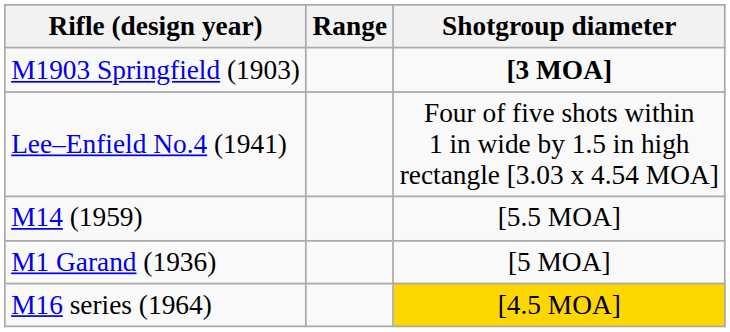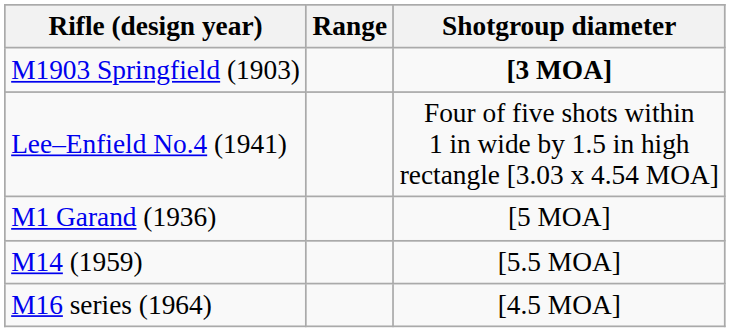 <table class="wikitable" style="text-align: center;">
 <tr>
 <th>Rifle (design year)</th>
 <th>Range</th>
 <th>Shotgroup diameter</th>
 </tr>
 <tr>
 <td style="text-align: left;"><a href='#'>M1903 Springfield</a> (1903)</td>
 <td></td>
 <td><strong> [3 MOA]</strong></td>
 </tr>
 <tr>
 <td style="text-align: left;"><a href='#'>Lee–Enfield No.4</a> (1941)</td>
 <td></td>
 <td>Four of five shots within <br>1 in wide by 1.5 in high <br> rectangle [3.03 x 4.54 MOA]</td>
 </tr>
 <tr>
+<td style="text-align: left;"><a href='#'>M1 Garand</a> (1936)</td>
+<td></td>
+<td> [5 MOA]</td>
+</tr>
+<tr>
 <td style="text-align: left;"><a href='#'>M14</a> (1959)</td>
 <td></td>
 <td> [5.5 MOA]</td>
 </tr>
 <tr>
-<td style="text-align: left;"><a href='#'>M1 Garand</a> (1936)</td>
-<td></td>
-<td> [5 MOA]</td>
-</tr>
-<tr>
 <td style="text-align: left;"><a href='#'>M16</a> series (1964)</td>
 <td></td>
-<td style="background: gold;"> [4.5 MOA]</td>
+<td> [4.5 MOA]</td>
 </tr>
 </table>
